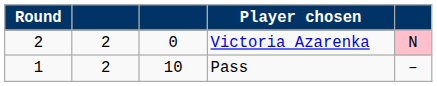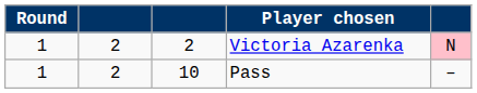 <table class="wikitable" style="text-align:left">
 <tr>
 <th style="background:#003366; color:white" width="50px">Round</th>
 <th style="background:#003366; color:white" width="50px"></th>
 <th style="background:#003366; color:white" width="50px"></th>
 <th style="background:#003366; color:white" width="150px">Player chosen</th>
 <th style="background:#003366; color:white" width="25px"></th>
 </tr>
 <tr>
+<td style="text-align:center">1</td>
 <td style="text-align:center">2</td>
 <td style="text-align:center">2</td>
-<td style="text-align:center">0</td>
 <td><a href='#'>Victoria Azarenka</a></td>
 <td style="background: pink; text-align:center">N</td>
 </tr>
 <tr>
 <td style="text-align:center">1</td>
 <td style="text-align:center">2</td>
 <td style="text-align:center">10</td>
 <td>Pass</td>
 <td style="text-align:center">–</td>
 </tr>
 </table>
